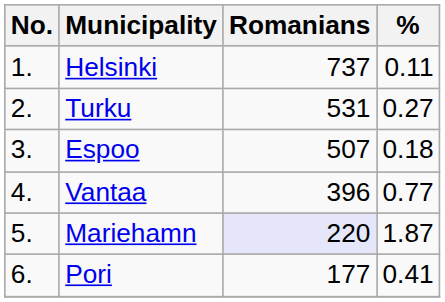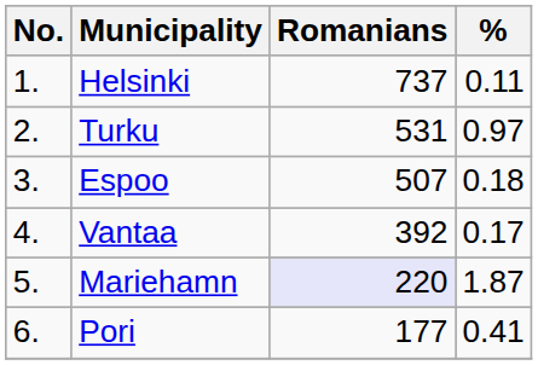 <table class="wikitable sortable">
 <tr>
 <th>No.</th>
 <th>Municipality</th>
 <th>Romanians</th>
 <th>%</th>
 </tr>
 <tr>
 <td>1.</td>
 <td><a href='#'>Helsinki</a></td>
 <td align=right>737</td>
 <td align=right>0.11</td>
 </tr>
 <tr>
 <td>2.</td>
 <td><a href='#'>Turku</a></td>
 <td align=right>531</td>
-<td align=right>0.27</td>
+<td align=right>0.97</td>
 </tr>
 <tr>
 <td>3.</td>
 <td><a href='#'>Espoo</a></td>
 <td align=right>507</td>
 <td align=right>0.18</td>
 </tr>
 <tr>
 <td>4.</td>
 <td><a href='#'>Vantaa</a></td>
-<td align=right>396</td>
-<td align=right>0.77</td>
+<td align=right>392</td>
+<td align=right>0.17</td>
 </tr>
 <tr>
 <td>5.</td>
 <td><a href='#'>Mariehamn</a></td>
 <td align=right style="background: lavender;">220</td>
 <td align=right>1.87</td>
 </tr>
 <tr>
 <td>6.</td>
 <td><a href='#'>Pori</a></td>
 <td align=right>177</td>
 <td align=right>0.41</td>
 </tr>
 <tr>
 </tr>
 </table>
